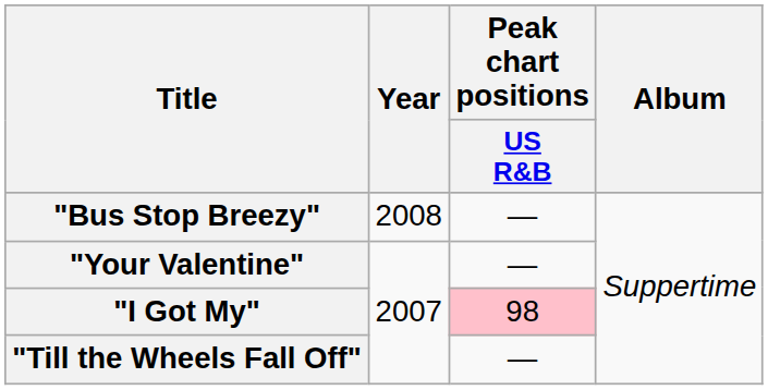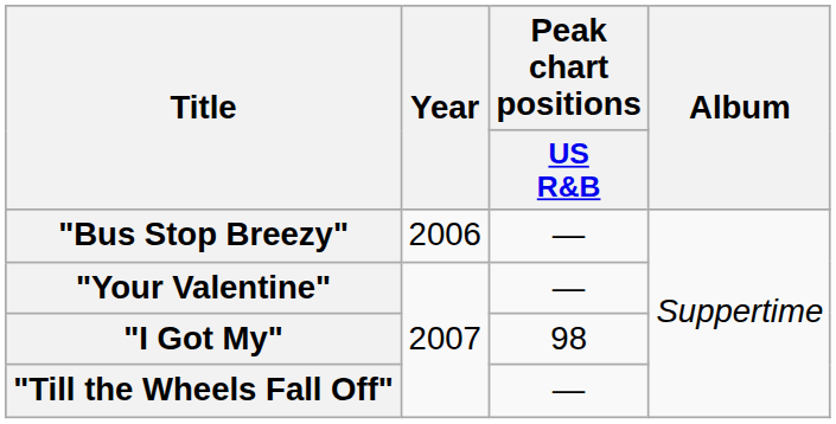 <table class="wikitable plainrowheaders" style="text-align:center;">
 <tr>
 <th rowspan="2">Title</th>
 <th rowspan="2">Year</th>
 <th>Peak chart positions</th>
 <th rowspan="2">Album</th>
 </tr>
 <tr>
 <th scope="col" style="width:3.5em;font-size:90%;"><a href='#'>US<br>R&B</a></th>
 </tr>
 <tr>
 <th scope="row">"Bus Stop Breezy"</th>
-<td>2008</td>
+<td>2006</td>
 <td>—</td>
 <td rowspan="4"><em>Suppertime</em></td>
 </tr>
 <tr>
 <th scope="row">"Your Valentine"</th>
 <td rowspan="3">2007</td>
 <td>—</td>
 </tr>
 <tr>
 <th scope="row">"I Got My"<br></th>
-<td style="background: pink;">98</td>
+<td>98</td>
 </tr>
 <tr>
 <th scope="row">"Till the Wheels Fall Off"<br></th>
 <td>—</td>
 </tr>
 </table>
